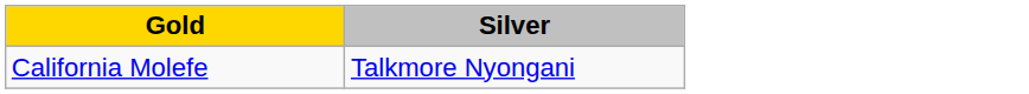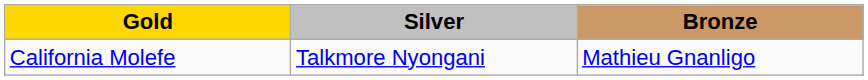 <table class="wikitable" style="text-align:left">
 <tr align="center">
 <td width=200 bgcolor=gold><strong>Gold</strong></td>
 <td width=200 bgcolor=silver><strong>Silver</strong></td>
+<td width=200 bgcolor=CC9966><strong>Bronze</strong></td>
 </tr>
 <tr>
 <td><a href='#'>California Molefe</a><br><em></em></td>
 <td><a href='#'>Talkmore Nyongani</a><br><em></em></td>
+<td><a href='#'>Mathieu Gnanligo</a><br><em></em></td>
 </tr>
 </table>
